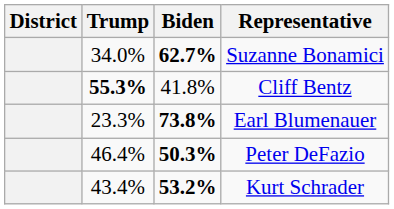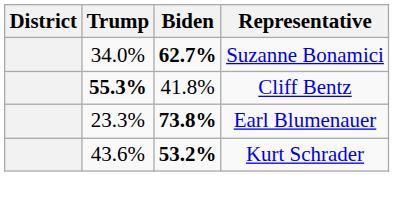 <table class=wikitable>
 <tr>
 <th>District</th>
 <th>Trump</th>
 <th>Biden</th>
 <th>Representative</th>
 </tr>
 <tr align=center>
 <th></th>
 <td>34.0%</td>
 <td><strong>62.7%</strong></td>
 <td><a href='#'>Suzanne Bonamici</a></td>
 </tr>
 <tr align=center>
 <th></th>
 <td><strong>55.3%</strong></td>
 <td>41.8%</td>
 <td><a href='#'>Cliff Bentz</a></td>
 </tr>
 <tr align=center>
 <th></th>
 <td>23.3%</td>
 <td><strong>73.8%</strong></td>
 <td><a href='#'>Earl Blumenauer</a></td>
 </tr>
 <tr align=center>
 <th></th>
-<td>46.4%</td>
-<td><strong>50.3%</strong></td>
-<td><a href='#'>Peter DeFazio</a></td>
-</tr>
-<tr align=center>
-<th></th>
-<td>43.4%</td>
+<td>43.6%</td>
 <td><strong>53.2%</strong></td>
 <td><a href='#'>Kurt Schrader</a></td>
 </tr>
 </table>
